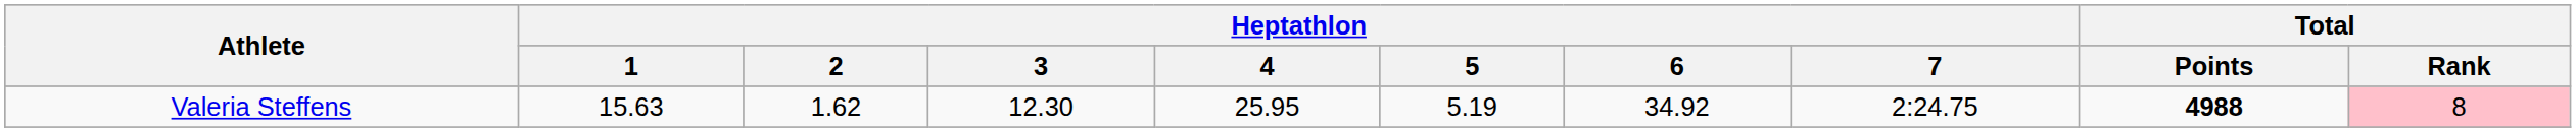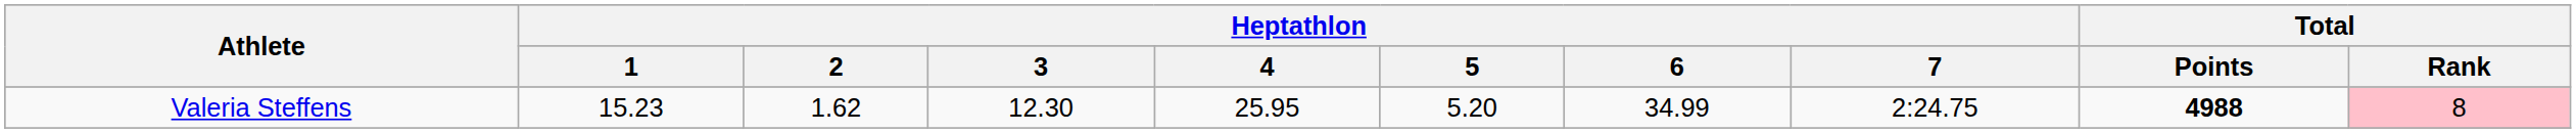 <table class="wikitable" style="font-size:95%; text-align:center;" width="95%">
 <tr>
 <th rowspan="2">Athlete</th>
 <th colspan="7"><a href='#'>Heptathlon</a></th>
 <th colspan="2">Total</th>
 </tr>
 <tr>
 <th>1</th>
 <th>2</th>
 <th>3</th>
 <th>4</th>
 <th>5</th>
 <th>6</th>
 <th>7</th>
 <th>Points</th>
 <th>Rank</th>
 </tr>
 <tr>
 <td width=20%><a href='#'>Valeria Steffens</a></td>
-<td>15.63</td>
+<td>15.23</td>
 <td>1.62</td>
 <td>12.30</td>
 <td>25.95</td>
-<td>5.19</td>
-<td>34.92</td>
+<td>5.20</td>
+<td>34.99</td>
 <td>2:24.75</td>
 <td><strong>4988</strong></td>
 <td style="background: pink;">8</td>
 </tr>
 </table>
